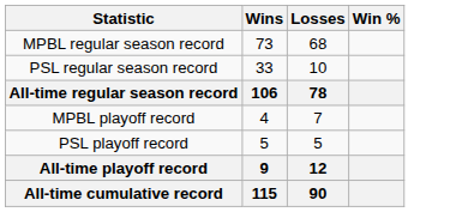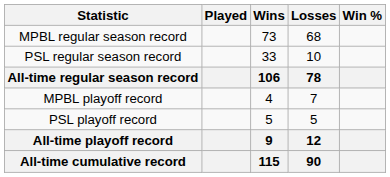 <table class="wikitable" style="text-align:center; font-size:95%">
 <tr>
 <th>Statistic</th>
+<th>Played</th>
 <th>Wins</th>
 <th>Losses</th>
 <th>Win %</th>
 </tr>
 <tr>
 <td>MPBL regular season record</td>
+<td></td>
 <td>73</td>
 <td>68</td>
 <td></td>
 </tr>
 <tr>
 <td>PSL regular season record</td>
+<td></td>
 <td>33</td>
 <td>10</td>
 <td></td>
 </tr>
 <tr>
 <th>All-time regular season record</th>
+<th></th>
 <th>106</th>
 <th>78</th>
 <th></th>
 </tr>
 <tr>
 <td>MPBL playoff record</td>
+<td></td>
 <td>4</td>
 <td>7</td>
 <td></td>
 </tr>
 <tr>
 <td>PSL playoff record</td>
+<td></td>
 <td>5</td>
 <td>5</td>
 <td></td>
 </tr>
 <tr>
 <th>All-time playoff record</th>
+<th></th>
 <th>9</th>
 <th>12</th>
 <th></th>
 </tr>
 <tr>
 <th>All-time cumulative record</th>
+<th></th>
 <th>115</th>
 <th>90</th>
 <th></th>
 </tr>
 </table>
